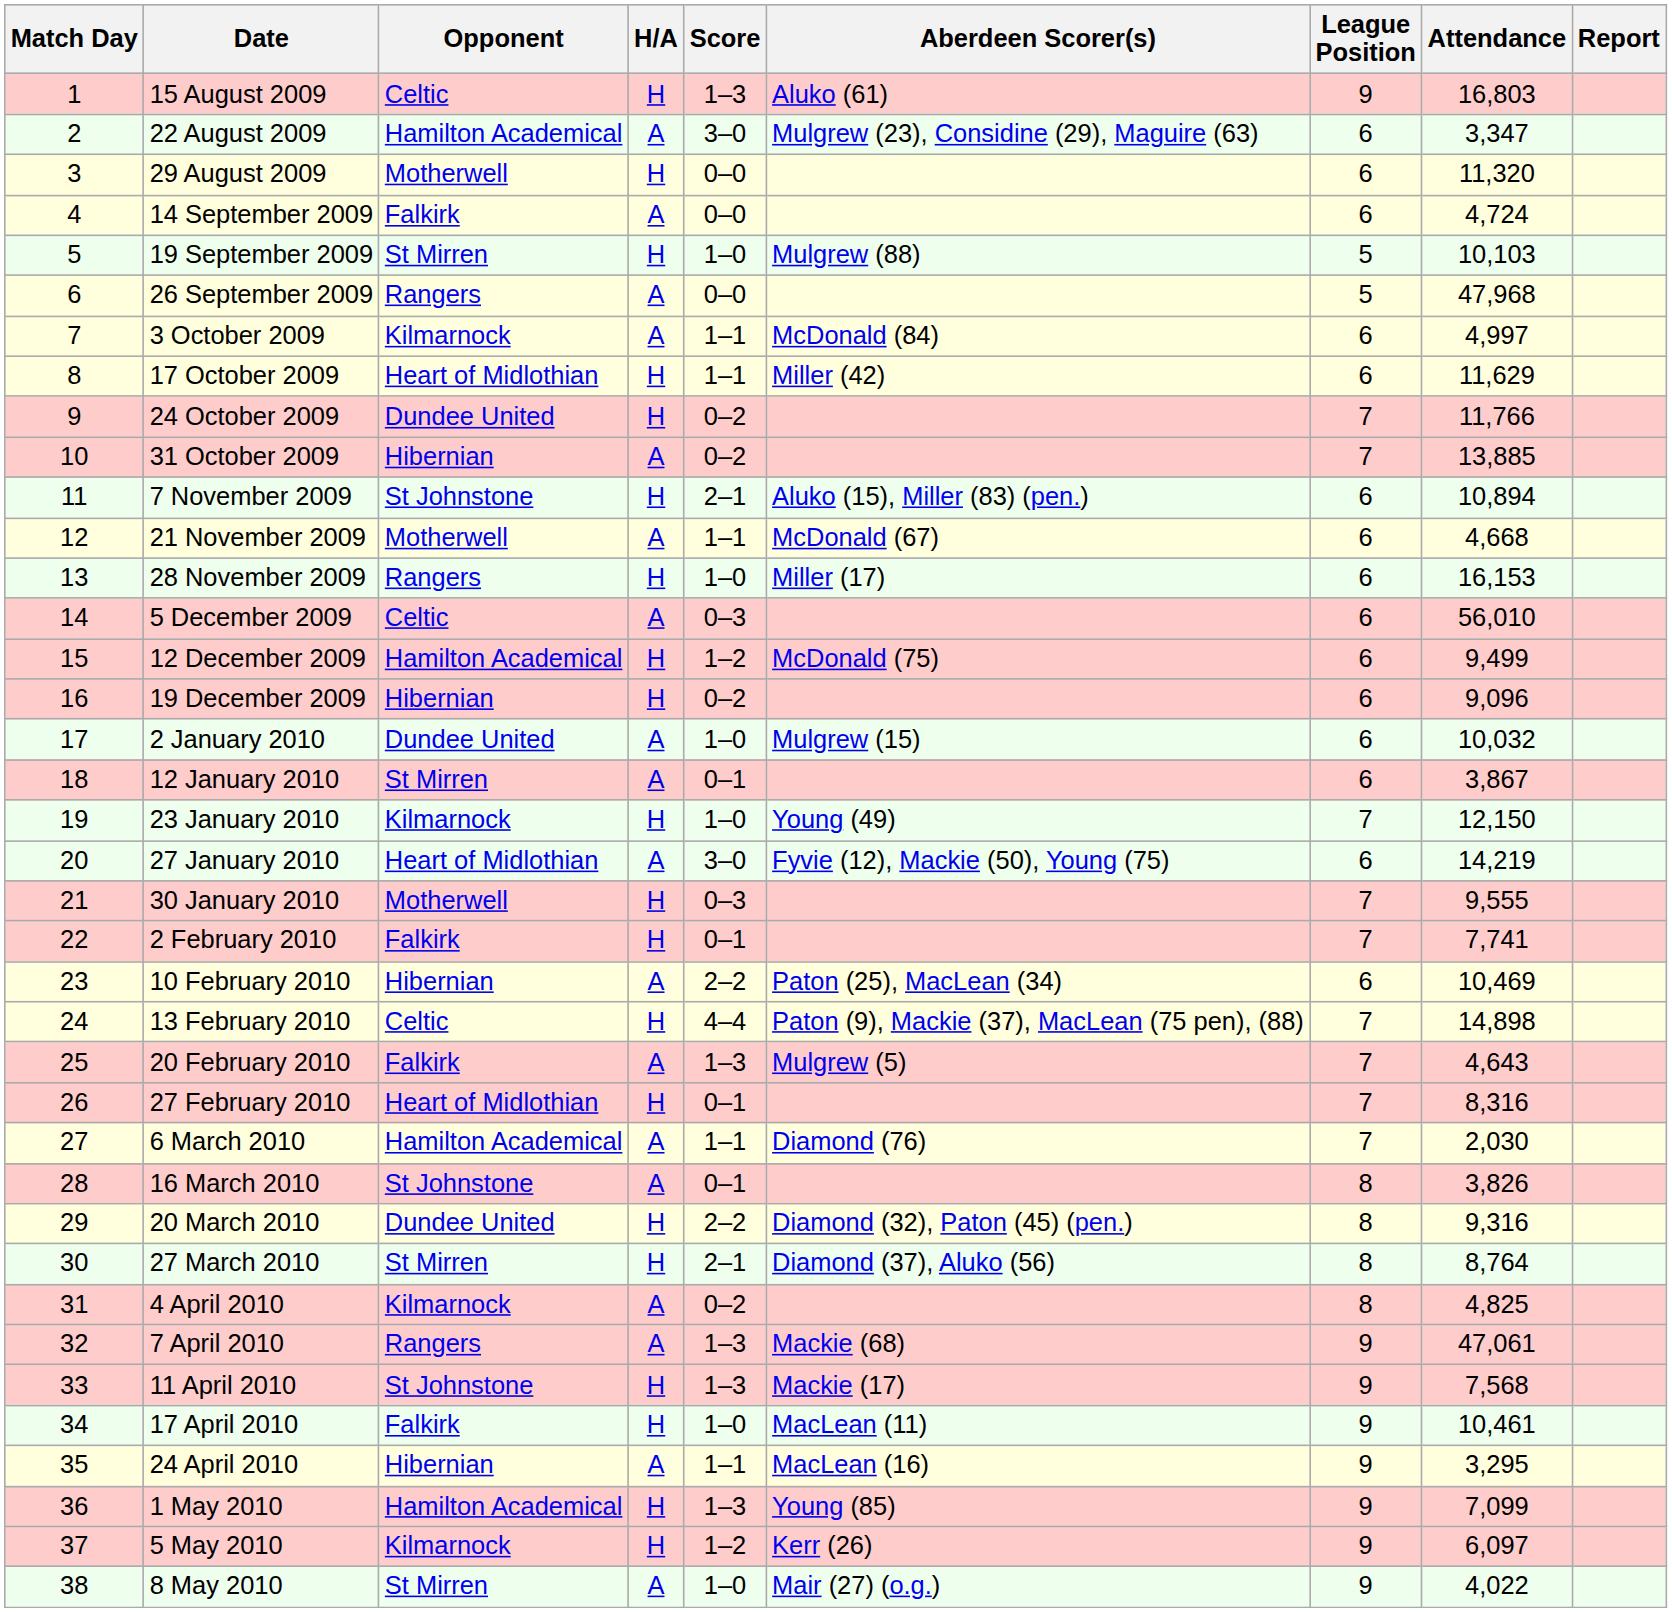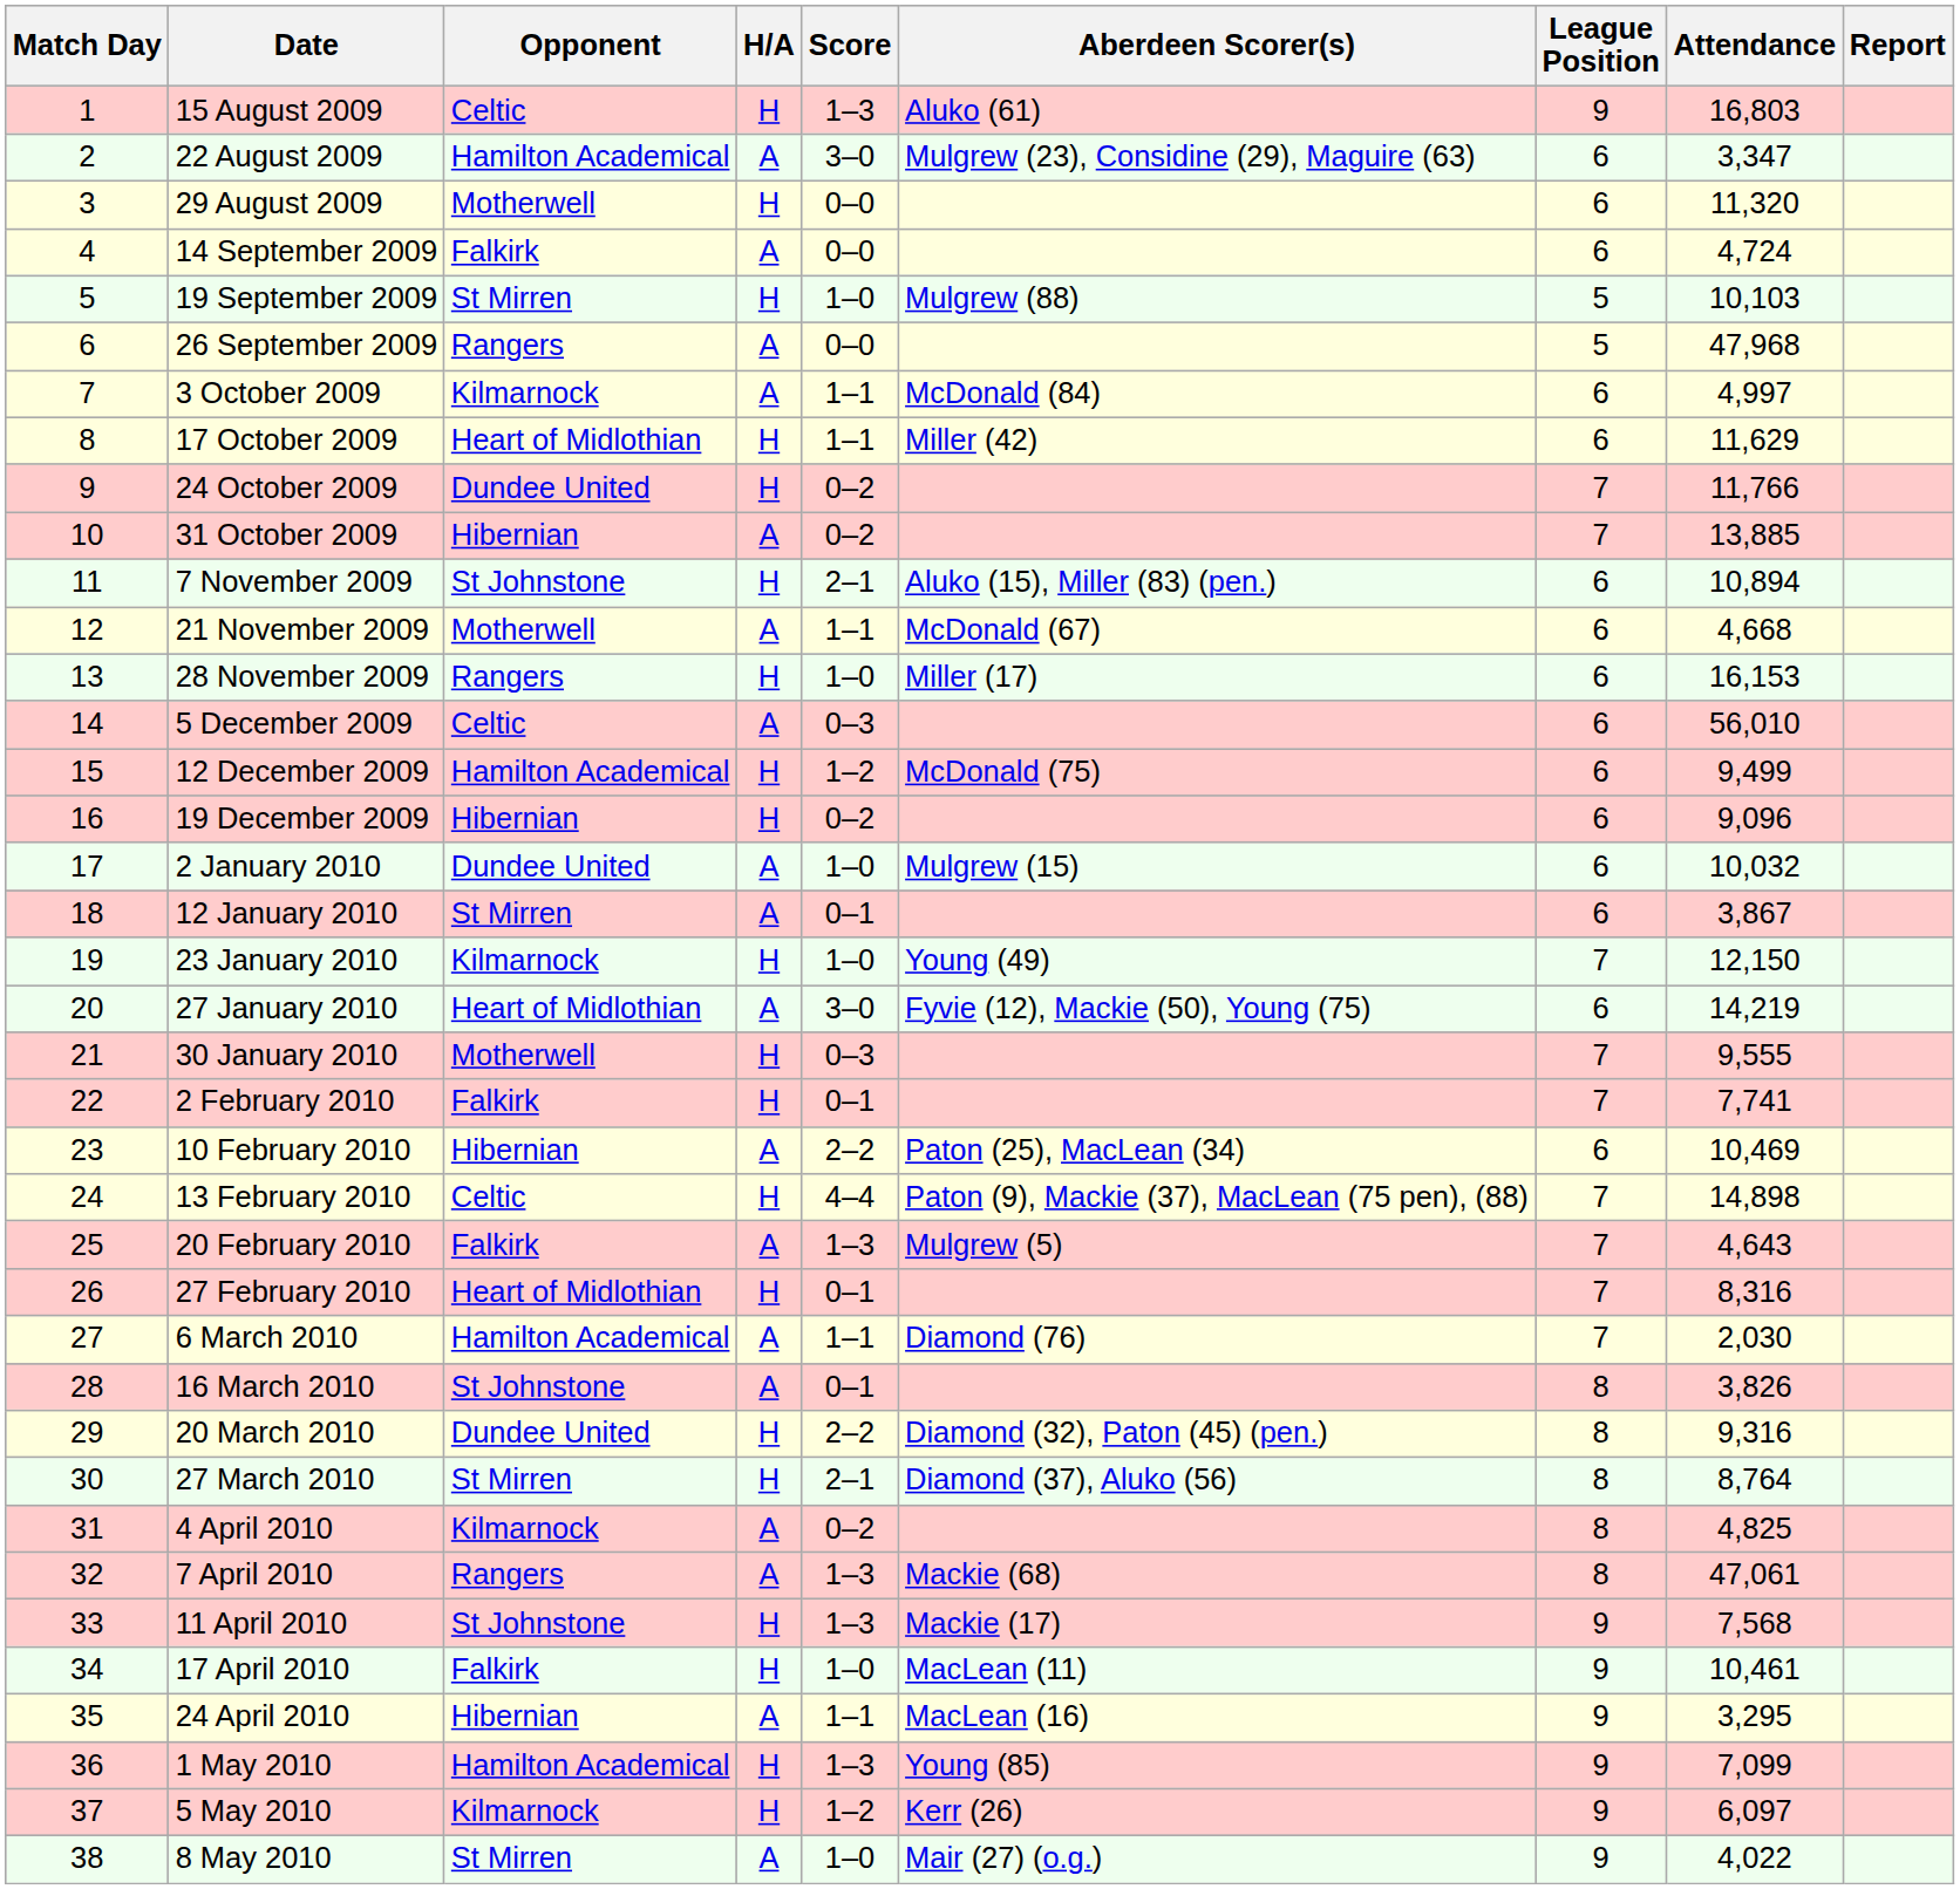 <table class="wikitable" style="text-align:center">
 <tr>
 <th>Match Day</th>
 <th>Date</th>
 <th>Opponent</th>
 <th>H/A</th>
 <th>Score</th>
 <th>Aberdeen Scorer(s)</th>
 <th>League<br>Position</th>
 <th>Attendance</th>
 <th>Report</th>
 </tr>
 <tr bgcolor=#FFCCCC>
 <td>1</td>
 <td align=left>15 August 2009</td>
 <td align=left><a href='#'>Celtic</a></td>
 <td><a href='#'>H</a></td>
 <td>1–3</td>
 <td align=left><a href='#'>Aluko</a> (61)</td>
 <td>9</td>
 <td>16,803</td>
 <td></td>
 </tr>
 <tr bgcolor=#EEFFEE>
 <td>2</td>
 <td align=left>22 August 2009</td>
 <td align=left><a href='#'>Hamilton Academical</a></td>
 <td><a href='#'>A</a></td>
 <td>3–0</td>
 <td align=left><a href='#'>Mulgrew</a> (23), <a href='#'>Considine</a> (29), <a href='#'>Maguire</a> (63)</td>
 <td>6</td>
 <td>3,347</td>
 <td></td>
 </tr>
 <tr bgcolor=#FFFFDD>
 <td>3</td>
 <td align=left>29 August 2009</td>
 <td align=left><a href='#'>Motherwell</a></td>
 <td><a href='#'>H</a></td>
 <td>0–0</td>
 <td align=left></td>
 <td>6</td>
 <td>11,320</td>
 <td></td>
 </tr>
 <tr bgcolor=#FFFFDD>
 <td>4</td>
 <td align=left>14 September 2009</td>
 <td align=left><a href='#'>Falkirk</a></td>
 <td><a href='#'>A</a></td>
 <td>0–0</td>
 <td align=left></td>
 <td>6</td>
 <td>4,724</td>
 <td></td>
 </tr>
 <tr bgcolor=#EEFFEE>
 <td>5</td>
 <td align=left>19 September 2009</td>
 <td align=left><a href='#'>St Mirren</a></td>
 <td><a href='#'>H</a></td>
 <td>1–0</td>
 <td align=left><a href='#'>Mulgrew</a> (88)</td>
 <td>5</td>
 <td>10,103</td>
 <td></td>
 </tr>
 <tr bgcolor=#FFFFDD>
 <td>6</td>
 <td align=left>26 September 2009</td>
 <td align=left><a href='#'>Rangers</a></td>
 <td><a href='#'>A</a></td>
 <td>0–0</td>
 <td align=left></td>
 <td>5</td>
 <td>47,968</td>
 <td></td>
 </tr>
 <tr bgcolor=#FFFFDD>
 <td>7</td>
 <td align=left>3 October 2009</td>
 <td align=left><a href='#'>Kilmarnock</a></td>
 <td><a href='#'>A</a></td>
 <td>1–1</td>
 <td align=left><a href='#'>McDonald</a> (84)</td>
 <td>6</td>
 <td>4,997</td>
 <td></td>
 </tr>
 <tr bgcolor=#FFFFDD>
 <td>8</td>
 <td align=left>17 October 2009</td>
 <td align=left><a href='#'>Heart of Midlothian</a></td>
 <td><a href='#'>H</a></td>
 <td>1–1</td>
 <td align=left><a href='#'>Miller</a> (42)</td>
 <td>6</td>
 <td>11,629</td>
 <td></td>
 </tr>
 <tr bgcolor=#FFCCCC>
 <td>9</td>
 <td align=left>24 October 2009</td>
 <td align=left><a href='#'>Dundee United</a></td>
 <td><a href='#'>H</a></td>
 <td>0–2</td>
 <td align=left></td>
 <td>7</td>
 <td>11,766</td>
 <td></td>
 </tr>
 <tr bgcolor=#FFCCCC>
 <td>10</td>
 <td align=left>31 October 2009</td>
 <td align=left><a href='#'>Hibernian</a></td>
 <td><a href='#'>A</a></td>
 <td>0–2</td>
 <td align=left></td>
 <td>7</td>
 <td>13,885</td>
 <td></td>
 </tr>
 <tr bgcolor=#EEFFEE>
 <td>11</td>
 <td align=left>7 November 2009</td>
 <td align=left><a href='#'>St Johnstone</a></td>
 <td><a href='#'>H</a></td>
 <td>2–1</td>
 <td align=left><a href='#'>Aluko</a> (15), <a href='#'>Miller</a> (83) (<a href='#'>pen.</a>)</td>
 <td>6</td>
 <td>10,894</td>
 <td></td>
 </tr>
 <tr bgcolor=#FFFFDD>
 <td>12</td>
 <td align=left>21 November 2009</td>
 <td align=left><a href='#'>Motherwell</a></td>
 <td><a href='#'>A</a></td>
 <td>1–1</td>
 <td align=left><a href='#'>McDonald</a> (67)</td>
 <td>6</td>
 <td>4,668</td>
 <td></td>
 </tr>
 <tr bgcolor=#EEFFEE>
 <td>13</td>
 <td align=left>28 November 2009</td>
 <td align=left><a href='#'>Rangers</a></td>
 <td><a href='#'>H</a></td>
 <td>1–0</td>
 <td align=left><a href='#'>Miller</a> (17)</td>
 <td>6</td>
 <td>16,153</td>
 <td></td>
 </tr>
 <tr bgcolor=#FFCCCC>
 <td>14</td>
 <td align=left>5 December 2009</td>
 <td align=left><a href='#'>Celtic</a></td>
 <td><a href='#'>A</a></td>
 <td>0–3</td>
 <td align=left></td>
 <td>6</td>
 <td>56,010</td>
 <td></td>
 </tr>
 <tr bgcolor=#FFCCCC>
 <td>15</td>
 <td align=left>12 December 2009</td>
 <td align=left><a href='#'>Hamilton Academical</a></td>
 <td><a href='#'>H</a></td>
 <td>1–2</td>
 <td align=left><a href='#'>McDonald</a> (75)</td>
 <td>6</td>
 <td>9,499</td>
 <td></td>
 </tr>
 <tr bgcolor=#FFCCCC>
 <td>16</td>
 <td align=left>19 December 2009</td>
 <td align=left><a href='#'>Hibernian</a></td>
 <td><a href='#'>H</a></td>
 <td>0–2</td>
 <td align=left></td>
 <td>6</td>
 <td>9,096</td>
 <td></td>
 </tr>
 <tr bgcolor=#EEFFEE>
 <td>17</td>
 <td align=left>2 January 2010</td>
 <td align=left><a href='#'>Dundee United</a></td>
 <td><a href='#'>A</a></td>
 <td>1–0</td>
 <td align=left><a href='#'>Mulgrew</a> (15)</td>
 <td>6</td>
 <td>10,032</td>
 <td></td>
 </tr>
 <tr bgcolor=#FFCCCC>
 <td>18</td>
 <td align=left>12 January 2010</td>
 <td align=left><a href='#'>St Mirren</a></td>
 <td><a href='#'>A</a></td>
 <td>0–1</td>
 <td align=left></td>
 <td>6</td>
 <td>3,867</td>
 <td></td>
 </tr>
 <tr bgcolor=#EEFFEE>
 <td>19</td>
 <td align=left>23 January 2010</td>
 <td align=left><a href='#'>Kilmarnock</a></td>
 <td><a href='#'>H</a></td>
 <td>1–0</td>
 <td align=left><a href='#'>Young</a> (49)</td>
 <td>7</td>
 <td>12,150</td>
 <td></td>
 </tr>
 <tr bgcolor=#EEFFEE>
 <td>20</td>
 <td align=left>27 January 2010</td>
 <td align=left><a href='#'>Heart of Midlothian</a></td>
 <td><a href='#'>A</a></td>
 <td>3–0</td>
 <td align=left><a href='#'>Fyvie</a> (12), <a href='#'>Mackie</a> (50), <a href='#'>Young</a> (75)</td>
 <td>6</td>
 <td>14,219</td>
 <td></td>
 </tr>
 <tr bgcolor=#FFCCCC>
 <td>21</td>
 <td align=left>30 January 2010</td>
 <td align=left><a href='#'>Motherwell</a></td>
 <td><a href='#'>H</a></td>
 <td>0–3</td>
 <td align=left></td>
 <td>7</td>
 <td>9,555</td>
 <td></td>
 </tr>
 <tr bgcolor=#FFCCCC>
 <td>22</td>
 <td align=left>2 February 2010</td>
 <td align=left><a href='#'>Falkirk</a></td>
 <td><a href='#'>H</a></td>
 <td>0–1</td>
 <td align=left></td>
 <td>7</td>
 <td>7,741</td>
 <td></td>
 </tr>
 <tr bgcolor=#FFFFDD>
 <td>23</td>
 <td align=left>10 February 2010</td>
 <td align=left><a href='#'>Hibernian</a></td>
 <td><a href='#'>A</a></td>
 <td>2–2</td>
 <td align=left><a href='#'>Paton</a> (25), <a href='#'>MacLean</a> (34)</td>
 <td>6</td>
 <td>10,469</td>
 <td></td>
 </tr>
 <tr bgcolor=#FFFFDD>
 <td>24</td>
 <td align=left>13 February 2010</td>
 <td align=left><a href='#'>Celtic</a></td>
 <td><a href='#'>H</a></td>
 <td>4–4</td>
 <td align=left><a href='#'>Paton</a> (9), <a href='#'>Mackie</a> (37), <a href='#'>MacLean</a> (75 pen), (88)</td>
 <td>7</td>
 <td>14,898</td>
 <td></td>
 </tr>
 <tr bgcolor=#FFCCCC>
 <td>25</td>
 <td align=left>20 February 2010</td>
 <td align=left><a href='#'>Falkirk</a></td>
 <td><a href='#'>A</a></td>
 <td>1–3</td>
 <td align=left><a href='#'>Mulgrew</a> (5)</td>
 <td>7</td>
 <td>4,643</td>
 <td></td>
 </tr>
 <tr bgcolor=#FFCCCC>
 <td>26</td>
 <td align=left>27 February 2010</td>
 <td align=left><a href='#'>Heart of Midlothian</a></td>
 <td><a href='#'>H</a></td>
 <td>0–1</td>
 <td align=left></td>
 <td>7</td>
 <td>8,316</td>
 <td></td>
 </tr>
 <tr bgcolor=#FFFFDD>
 <td>27</td>
 <td align=left>6 March 2010</td>
 <td align=left><a href='#'>Hamilton Academical</a></td>
 <td><a href='#'>A</a></td>
 <td>1–1</td>
 <td align=left><a href='#'>Diamond</a> (76)</td>
 <td>7</td>
 <td>2,030</td>
 <td></td>
 </tr>
 <tr bgcolor=#FFCCCC>
 <td>28</td>
 <td align=left>16 March 2010</td>
 <td align=left><a href='#'>St Johnstone</a></td>
 <td><a href='#'>A</a></td>
 <td>0–1</td>
 <td align=left></td>
 <td>8</td>
 <td>3,826</td>
 <td></td>
 </tr>
 <tr bgcolor=#FFFFDD>
 <td>29</td>
 <td align=left>20 March 2010</td>
 <td align=left><a href='#'>Dundee United</a></td>
 <td><a href='#'>H</a></td>
 <td>2–2</td>
 <td align=left><a href='#'>Diamond</a> (32), <a href='#'>Paton</a> (45) (<a href='#'>pen.</a>)</td>
 <td>8</td>
 <td>9,316</td>
 <td></td>
 </tr>
 <tr bgcolor=#EEFFEE>
 <td>30</td>
 <td align=left>27 March 2010</td>
 <td align=left><a href='#'>St Mirren</a></td>
 <td><a href='#'>H</a></td>
 <td>2–1</td>
 <td align=left><a href='#'>Diamond</a> (37), <a href='#'>Aluko</a> (56)</td>
 <td>8</td>
 <td>8,764</td>
 <td></td>
 </tr>
 <tr bgcolor=#FFCCCC>
 <td>31</td>
 <td align=left>4 April 2010</td>
 <td align=left><a href='#'>Kilmarnock</a></td>
 <td><a href='#'>A</a></td>
 <td>0–2</td>
 <td align=left></td>
 <td>8</td>
 <td>4,825</td>
 <td></td>
 </tr>
 <tr bgcolor=#FFCCCC>
 <td>32</td>
 <td align=left>7 April 2010</td>
 <td align=left><a href='#'>Rangers</a></td>
 <td><a href='#'>A</a></td>
 <td>1–3</td>
 <td align=left><a href='#'>Mackie</a> (68)</td>
-<td>9</td>
+<td>8</td>
 <td>47,061</td>
 <td></td>
 </tr>
 <tr bgcolor=#FFCCCC>
 <td>33</td>
 <td align=left>11 April 2010</td>
 <td align=left><a href='#'>St Johnstone</a></td>
 <td><a href='#'>H</a></td>
 <td>1–3</td>
 <td align=left><a href='#'>Mackie</a> (17)</td>
 <td>9</td>
 <td>7,568</td>
 <td></td>
 </tr>
 <tr bgcolor=#EEFFEE>
 <td>34</td>
 <td align=left>17 April 2010</td>
 <td align=left><a href='#'>Falkirk</a></td>
 <td><a href='#'>H</a></td>
 <td>1–0</td>
 <td align=left><a href='#'>MacLean</a> (11)</td>
 <td>9</td>
 <td>10,461</td>
 <td></td>
 </tr>
 <tr bgcolor=#FFFFDD>
 <td>35</td>
 <td align=left>24 April 2010</td>
 <td align=left><a href='#'>Hibernian</a></td>
 <td><a href='#'>A</a></td>
 <td>1–1</td>
 <td align=left><a href='#'>MacLean</a> (16)</td>
 <td>9</td>
 <td>3,295</td>
 <td></td>
 </tr>
 <tr bgcolor=#FFCCCC>
 <td>36</td>
 <td align=left>1 May 2010</td>
 <td align=left><a href='#'>Hamilton Academical</a></td>
 <td><a href='#'>H</a></td>
 <td>1–3</td>
 <td align=left><a href='#'>Young</a> (85)</td>
 <td>9</td>
 <td>7,099</td>
 <td></td>
 </tr>
 <tr bgcolor=#FFCCCC>
 <td>37</td>
 <td align=left>5 May 2010</td>
 <td align=left><a href='#'>Kilmarnock</a></td>
 <td><a href='#'>H</a></td>
 <td>1–2</td>
 <td align=left><a href='#'>Kerr</a> (26)</td>
 <td>9</td>
 <td>6,097</td>
 <td></td>
 </tr>
 <tr bgcolor=#EEFFEE>
 <td>38</td>
 <td align=left>8 May 2010</td>
 <td align=left><a href='#'>St Mirren</a></td>
 <td><a href='#'>A</a></td>
 <td>1–0</td>
 <td align=left><a href='#'>Mair</a> (27) (<a href='#'>o.g.</a>)</td>
 <td>9</td>
 <td>4,022</td>
 <td></td>
 </tr>
 </table>
